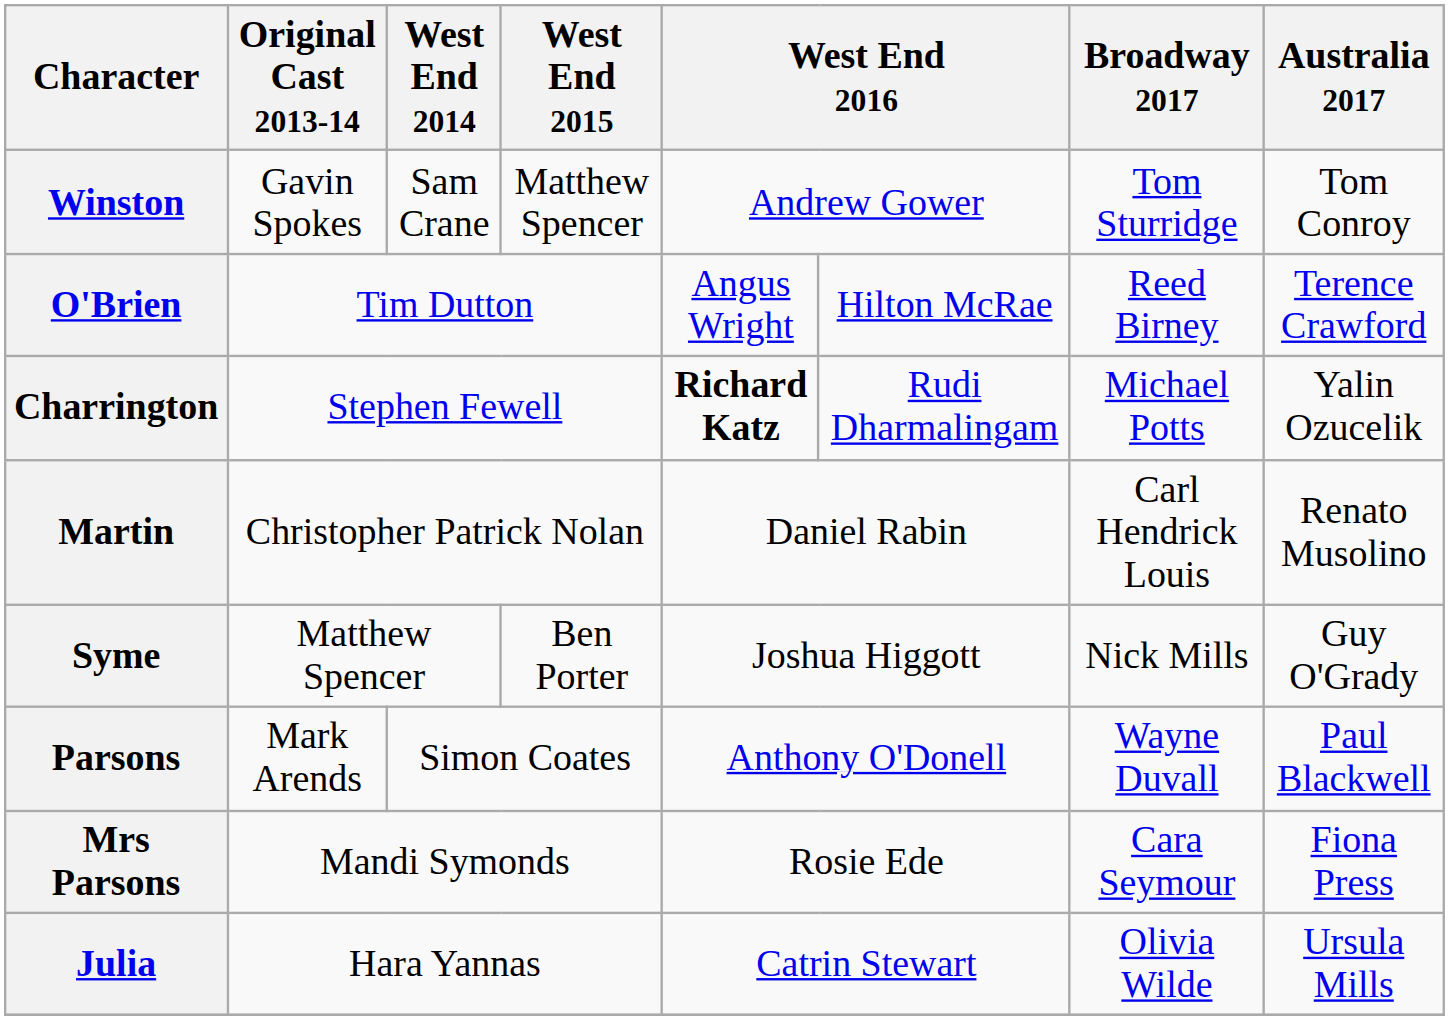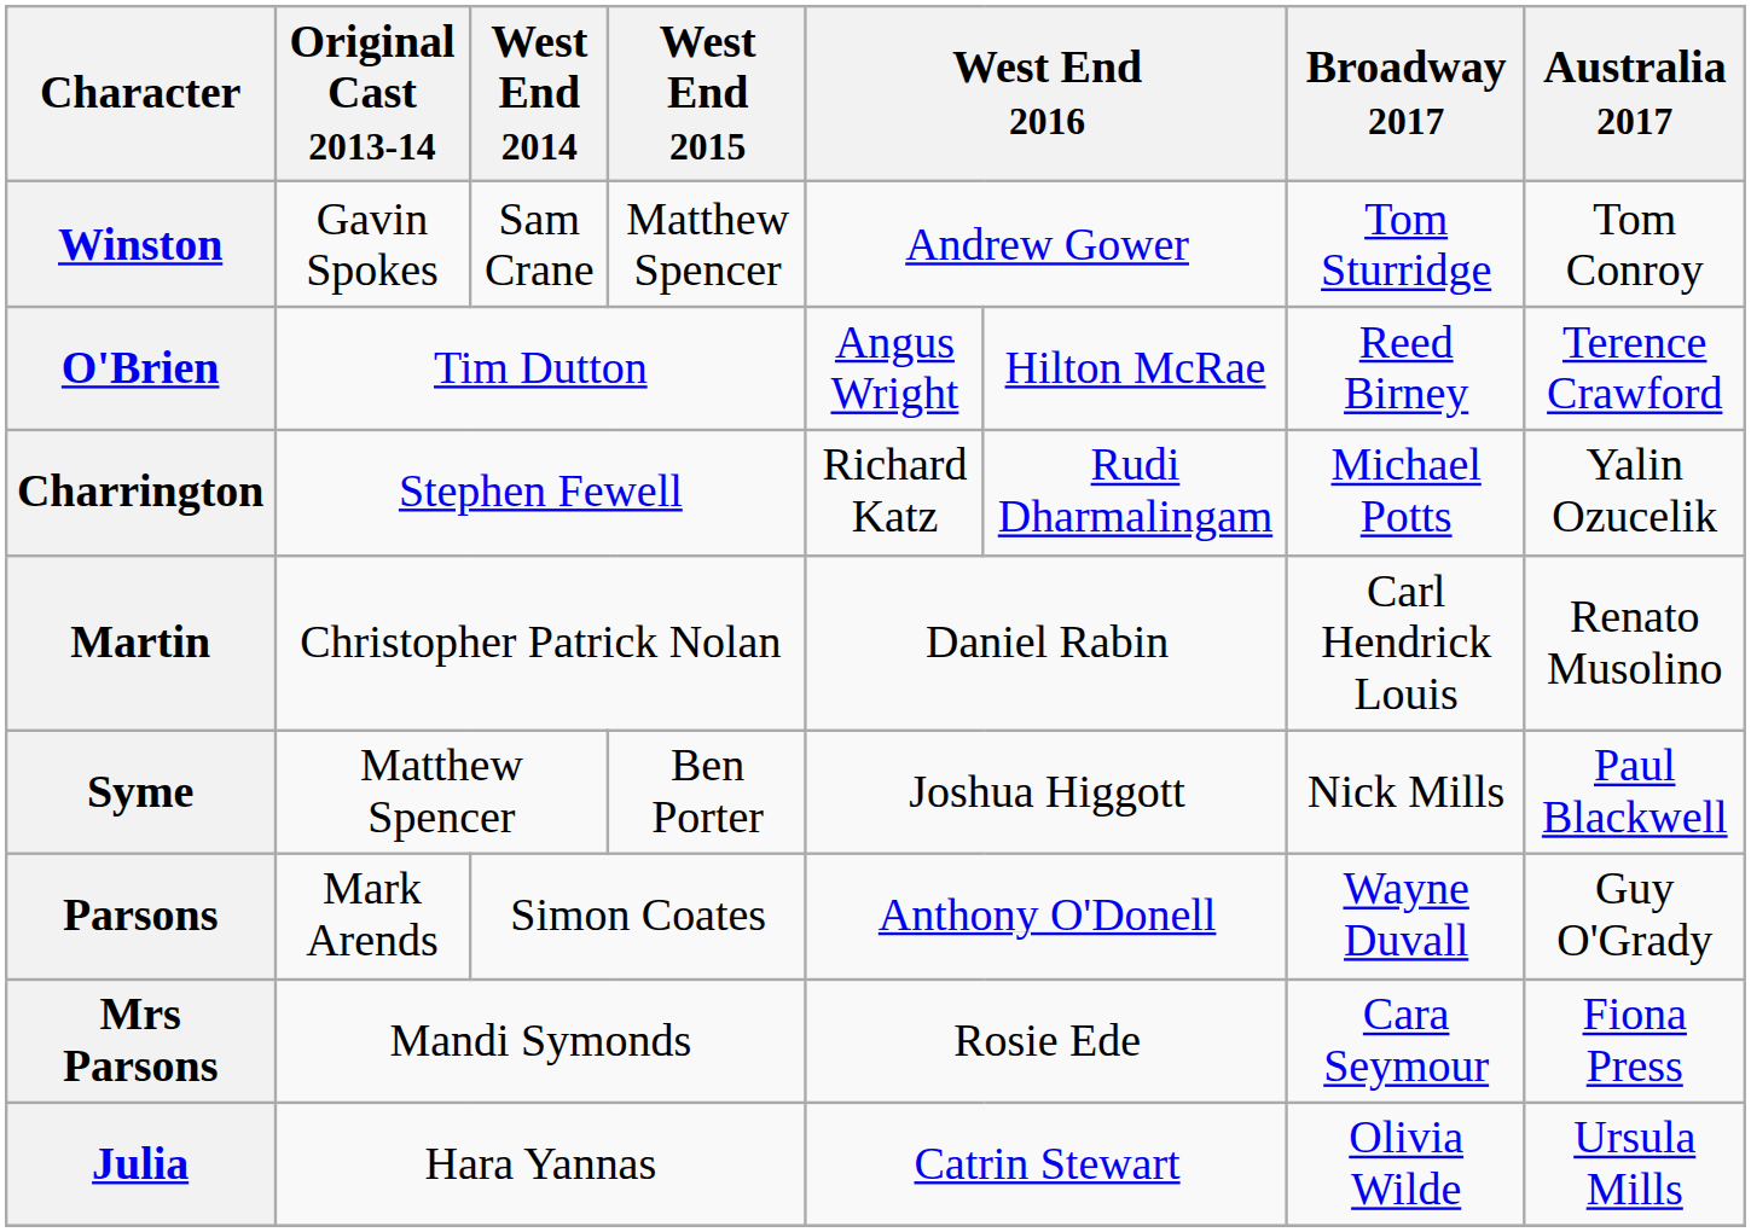 <table class="wikitable">
 <tr>
 <th scope="col">Character</th>
 <th scope="col" class="unsortable">Original Cast<br><small>2013-14</small></th>
 <th>West End<br><small>2014</small></th>
 <th>West End<br><small>2015</small></th>
 <th colspan="2">West End<br><small>2016</small></th>
 <th>Broadway<br><small>2017</small></th>
 <th>Australia<br><small>2017</small></th>
 </tr>
 <tr>
 <th scope="row"><a href='#'>Winston</a></th>
 <td align="center">Gavin Spokes</td>
 <td align="center">Sam Crane</td>
 <td align="center">Matthew Spencer</td>
 <td align="center"  colspan="2"><a href='#'>Andrew Gower</a></td>
 <td align="center"><a href='#'>Tom Sturridge</a></td>
 <td align="center">Tom Conroy</td>
 </tr>
 <tr>
 <th scope="row"><a href='#'>O'Brien</a></th>
 <td colspan="3" align="center"><a href='#'>Tim Dutton</a></td>
 <td align="center"><a href='#'>Angus Wright</a></td>
 <td align="center"><a href='#'>Hilton McRae</a></td>
 <td align="center"><a href='#'>Reed Birney</a></td>
 <td align="center"><a href='#'>Terence Crawford</a></td>
 </tr>
 <tr>
 <th scope="row">Charrington</th>
 <td colspan="3" align="center"><a href='#'>Stephen Fewell</a></td>
-<td align="center"><strong>Richard Katz</strong></td>
+<td align="center">Richard Katz</td>
 <td align="center"><a href='#'>Rudi Dharmalingam</a></td>
 <td align="center"><a href='#'>Michael Potts</a></td>
 <td align="center">Yalin Ozucelik</td>
 </tr>
 <tr>
 <th scope="row">Martin</th>
 <td colspan="3" align="center">Christopher Patrick Nolan</td>
 <td colspan="2" align="center">Daniel Rabin</td>
 <td align="center">Carl Hendrick Louis</td>
 <td align="center">Renato Musolino</td>
 </tr>
 <tr>
 <th scope="row">Syme</th>
 <td colspan="2" align="center">Matthew Spencer</td>
 <td align="center">Ben Porter</td>
 <td colspan="2" align="center">Joshua Higgott</td>
 <td align="center">Nick Mills</td>
-<td align="center">Guy O'Grady</td>
+<td align="center"><a href='#'>Paul Blackwell</a></td>
 </tr>
 <tr>
 <th scope="row">Parsons</th>
 <td align="center">Mark Arends</td>
 <td colspan="2" align="center">Simon Coates</td>
 <td colspan="2" align="center"><a href='#'>Anthony O'Donell</a></td>
 <td align="center"><a href='#'>Wayne Duvall</a></td>
-<td align="center"><a href='#'>Paul Blackwell</a></td>
+<td align="center">Guy O'Grady</td>
 </tr>
 <tr>
 <th scope="row">Mrs Parsons</th>
 <td colspan="3" align="center">Mandi Symonds</td>
 <td colspan="2" align="center">Rosie Ede</td>
 <td align="center"><a href='#'>Cara Seymour</a></td>
 <td align="center"><a href='#'>Fiona Press</a></td>
 </tr>
 <tr>
 <th scope="row"><a href='#'>Julia</a></th>
 <td colspan="3" align="center">Hara Yannas</td>
 <td colspan="2" align="center"><a href='#'>Catrin Stewart</a></td>
 <td align="center"><a href='#'>Olivia Wilde</a></td>
 <td align="center"><a href='#'>Ursula Mills</a></td>
 </tr>
 <tr>
 </tr>
 </table>
